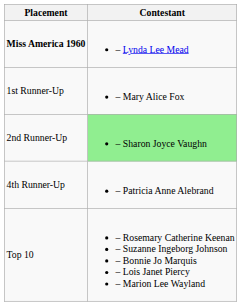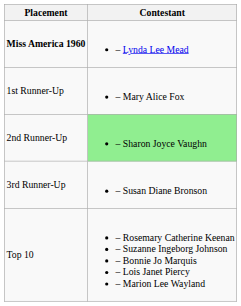 <table class="wikitable sortable" style="font-size: 95%;">
 <tr>
 <th>Placement</th>
 <th>Contestant</th>
 </tr>
 <tr>
 <td><strong>Miss America 1960</strong></td>
 <td><br><ul><li> – <a href='#'>Lynda Lee Mead</a></li></ul></td>
 </tr>
 <tr>
 <td>1st Runner-Up</td>
 <td><br><ul><li> – Mary Alice Fox</li></ul></td>
 </tr>
 <tr>
 <td>2nd Runner-Up</td>
 <td style="background: lightgreen;"><br><ul><li> – Sharon Joyce Vaughn</li></ul></td>
 </tr>
 <tr>
-<td>4th Runner-Up</td>
-<td><br><ul><li> – Patricia Anne Alebrand</li></ul></td>
+<td>3rd Runner-Up</td>
+<td><br><ul><li> – Susan Diane Bronson</li></ul></td>
 </tr>
 <tr>
 <td>Top 10</td>
 <td><br><ul><li> – Rosemary Catherine Keenan</li><li> – Suzanne Ingeborg Johnson</li><li> – Bonnie Jo Marquis</li><li> – Lois Janet Piercy</li><li> – Marion Lee Wayland</li></ul></td>
 </tr>
 </table>
